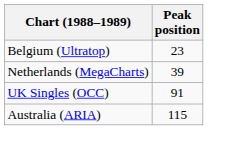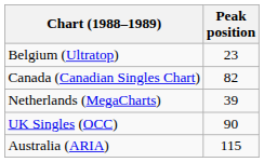 <table class="wikitable sortable plainrowheaders">
 <tr>
 <th>Chart (1988–1989)</th>
 <th>Peak<br>position</th>
 </tr>
 <tr>
 <td>Belgium (<a href='#'>Ultratop</a>)</td>
 <td style="text-align:center;">23</td>
 </tr>
 <tr>
+<td>Canada (<a href='#'>Canadian Singles Chart</a>)</td>
+<td style="text-align:center;">82</td>
+</tr>
+<tr>
 <td>Netherlands (<a href='#'>MegaCharts</a>)</td>
 <td style="text-align:center;">39</td>
 </tr>
 <tr>
 <td><a href='#'>UK Singles</a> (<a href='#'>OCC</a>)</td>
-<td style="text-align:center;">91</td>
+<td style="text-align:center;">90</td>
 </tr>
 <tr>
 <td>Australia (<a href='#'>ARIA</a>)</td>
 <td style="text-align:center;">115</td>
 </tr>
 </table>
